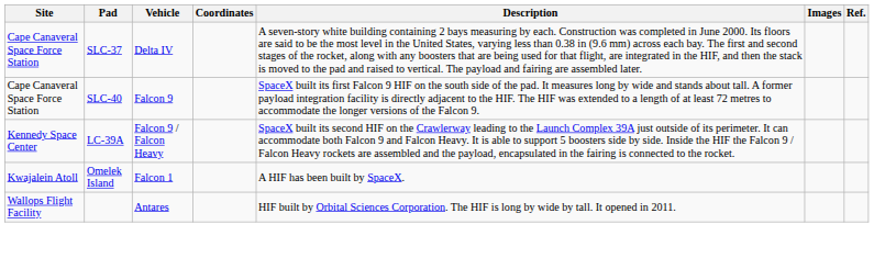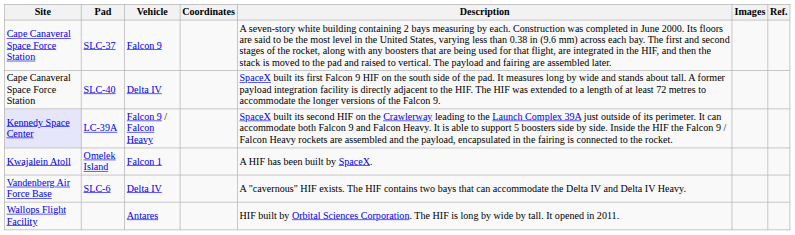 <table class="wikitable">
 <tr>
 <th>Site</th>
 <th>Pad</th>
 <th>Vehicle</th>
 <th>Coordinates</th>
 <th>Description</th>
 <th>Images</th>
 <th>Ref.</th>
 </tr>
 <tr>
 <td><a href='#'>Cape Canaveral Space Force Station</a></td>
 <td><a href='#'>SLC-37</a></td>
-<td><a href='#'>Delta IV</a></td>
+<td><a href='#'>Falcon 9</a></td>
 <td></td>
 <td>A seven-story white building containing 2 bays measuring  by  each. Construction was completed in June 2000. Its floors are said to be the most level in the United States, varying less than 0.38 in (9.6 mm) across each bay.  The first and second stages of the rocket, along with any boosters that are being used for that flight, are integrated in the HIF, and then the stack is moved to the pad and raised to vertical. The payload and fairing are assembled later.</td>
 <td></td>
 <td></td>
 </tr>
 <tr>
 <td>Cape Canaveral Space Force Station</td>
 <td><a href='#'>SLC-40</a></td>
-<td><a href='#'>Falcon 9</a></td>
+<td><a href='#'>Delta IV</a></td>
 <td></td>
 <td><a href='#'>SpaceX</a> built its first Falcon 9 HIF on the south side of the pad. It measures  long by  wide and stands about  tall. A former payload integration facility is directly adjacent to the HIF. The HIF was extended to a length of at least 72 metres to accommodate the longer versions of the Falcon 9.</td>
 <td></td>
 <td></td>
 </tr>
 <tr>
-<td><a href='#'>Kennedy Space Center</a></td>
+<td style="background: lavender;"><a href='#'>Kennedy Space Center</a></td>
 <td><a href='#'>LC-39A</a></td>
 <td><a href='#'>Falcon 9</a> / <a href='#'>Falcon Heavy</a></td>
 <td></td>
 <td><a href='#'>SpaceX</a> built its second HIF on the <a href='#'>Crawlerway</a> leading to the <a href='#'>Launch Complex 39A</a> just outside of its perimeter. It can accommodate both Falcon 9 and Falcon Heavy. It is able to support 5 boosters side by side. Inside the HIF the Falcon 9 / Falcon Heavy rockets are assembled and the payload, encapsulated in the fairing is connected to the rocket.</td>
 <td></td>
 <td></td>
 </tr>
 <tr>
 <td><a href='#'>Kwajalein Atoll</a></td>
 <td><a href='#'>Omelek Island</a></td>
 <td><a href='#'>Falcon 1</a></td>
 <td></td>
 <td>A HIF has been built by <a href='#'>SpaceX</a>.</td>
 <td> </td>
 <td></td>
 </tr>
 <tr>
+<td><a href='#'>Vandenberg Air Force Base</a></td>
+<td><a href='#'>SLC-6</a></td>
+<td><a href='#'>Delta IV</a></td>
+<td></td>
+<td>A "cavernous" HIF exists. The HIF contains two bays that can accommodate the Delta IV and Delta IV Heavy.</td>
+<td></td>
+<td></td>
+</tr>
+<tr>
 <td><a href='#'>Wallops Flight Facility</a></td>
 <td></td>
 <td><a href='#'>Antares</a></td>
 <td></td>
 <td>HIF built by <a href='#'>Orbital Sciences Corporation</a>. The HIF is  long by  wide by  tall. It opened in 2011.</td>
 <td></td>
 <td></td>
 </tr>
 </table>
